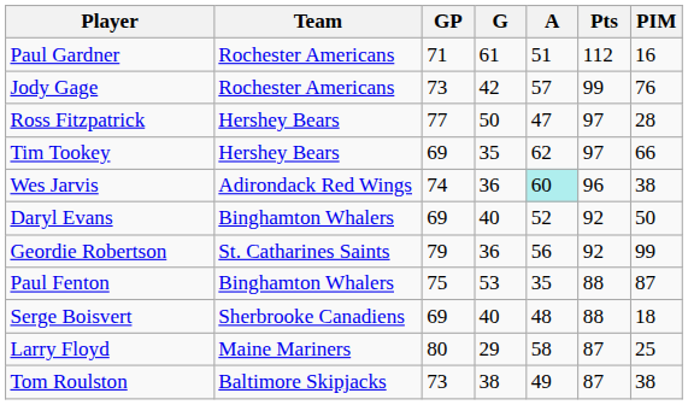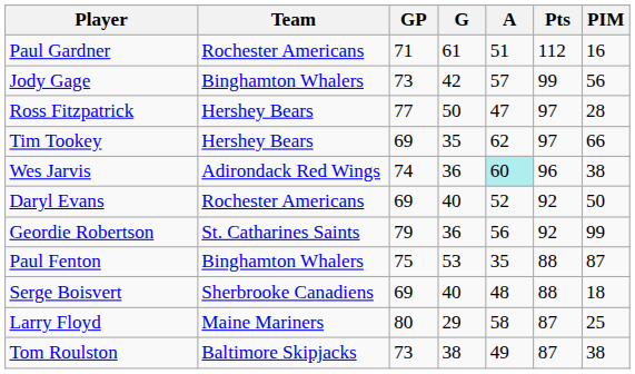 <table class="wikitable">
 <tr>
 <th bgcolor="#DDDDFF" width="30%">Player</th>
 <th bgcolor="#DDDDFF" width="30%">Team</th>
 <th bgcolor="#DDDDFF" width="7.5%">GP</th>
 <th bgcolor="#DDDDFF" width="7.5%">G</th>
 <th bgcolor="#DDDDFF" width="7.5%">A</th>
 <th bgcolor="#DDDDFF" width="7.5%">Pts</th>
 <th bgcolor="#DDDDFF" width="7.5%">PIM</th>
 </tr>
 <tr>
 <td><a href='#'>Paul Gardner</a></td>
 <td><a href='#'>Rochester Americans</a></td>
 <td>71</td>
 <td>61</td>
 <td>51</td>
 <td>112</td>
 <td>16</td>
 </tr>
 <tr>
 <td><a href='#'>Jody Gage</a></td>
-<td><a href='#'>Rochester Americans</a></td>
+<td><a href='#'>Binghamton Whalers</a></td>
 <td>73</td>
 <td>42</td>
 <td>57</td>
 <td>99</td>
-<td>76</td>
+<td>56</td>
 </tr>
 <tr>
 <td><a href='#'>Ross Fitzpatrick</a></td>
 <td><a href='#'>Hershey Bears</a></td>
 <td>77</td>
 <td>50</td>
 <td>47</td>
 <td>97</td>
 <td>28</td>
 </tr>
 <tr>
 <td><a href='#'>Tim Tookey</a></td>
 <td><a href='#'>Hershey Bears</a></td>
 <td>69</td>
 <td>35</td>
 <td>62</td>
 <td>97</td>
 <td>66</td>
 </tr>
 <tr>
 <td><a href='#'>Wes Jarvis</a></td>
 <td><a href='#'>Adirondack Red Wings</a></td>
 <td>74</td>
 <td>36</td>
 <td style="background: paleturquoise;">60</td>
 <td>96</td>
 <td>38</td>
 </tr>
 <tr>
 <td><a href='#'>Daryl Evans</a></td>
-<td><a href='#'>Binghamton Whalers</a></td>
+<td><a href='#'>Rochester Americans</a></td>
 <td>69</td>
 <td>40</td>
 <td>52</td>
 <td>92</td>
 <td>50</td>
 </tr>
 <tr>
 <td><a href='#'>Geordie Robertson</a></td>
 <td><a href='#'>St. Catharines Saints</a></td>
 <td>79</td>
 <td>36</td>
 <td>56</td>
 <td>92</td>
 <td>99</td>
 </tr>
 <tr>
 <td><a href='#'>Paul Fenton</a></td>
 <td><a href='#'>Binghamton Whalers</a></td>
 <td>75</td>
 <td>53</td>
 <td>35</td>
 <td>88</td>
 <td>87</td>
 </tr>
 <tr>
 <td><a href='#'>Serge Boisvert</a></td>
 <td><a href='#'>Sherbrooke Canadiens</a></td>
 <td>69</td>
 <td>40</td>
 <td>48</td>
 <td>88</td>
 <td>18</td>
 </tr>
 <tr>
 <td><a href='#'>Larry Floyd</a></td>
 <td><a href='#'>Maine Mariners</a></td>
 <td>80</td>
 <td>29</td>
 <td>58</td>
 <td>87</td>
 <td>25</td>
 </tr>
 <tr>
 <td><a href='#'>Tom Roulston</a></td>
 <td><a href='#'>Baltimore Skipjacks</a></td>
 <td>73</td>
 <td>38</td>
 <td>49</td>
 <td>87</td>
 <td>38</td>
 </tr>
 </table>
